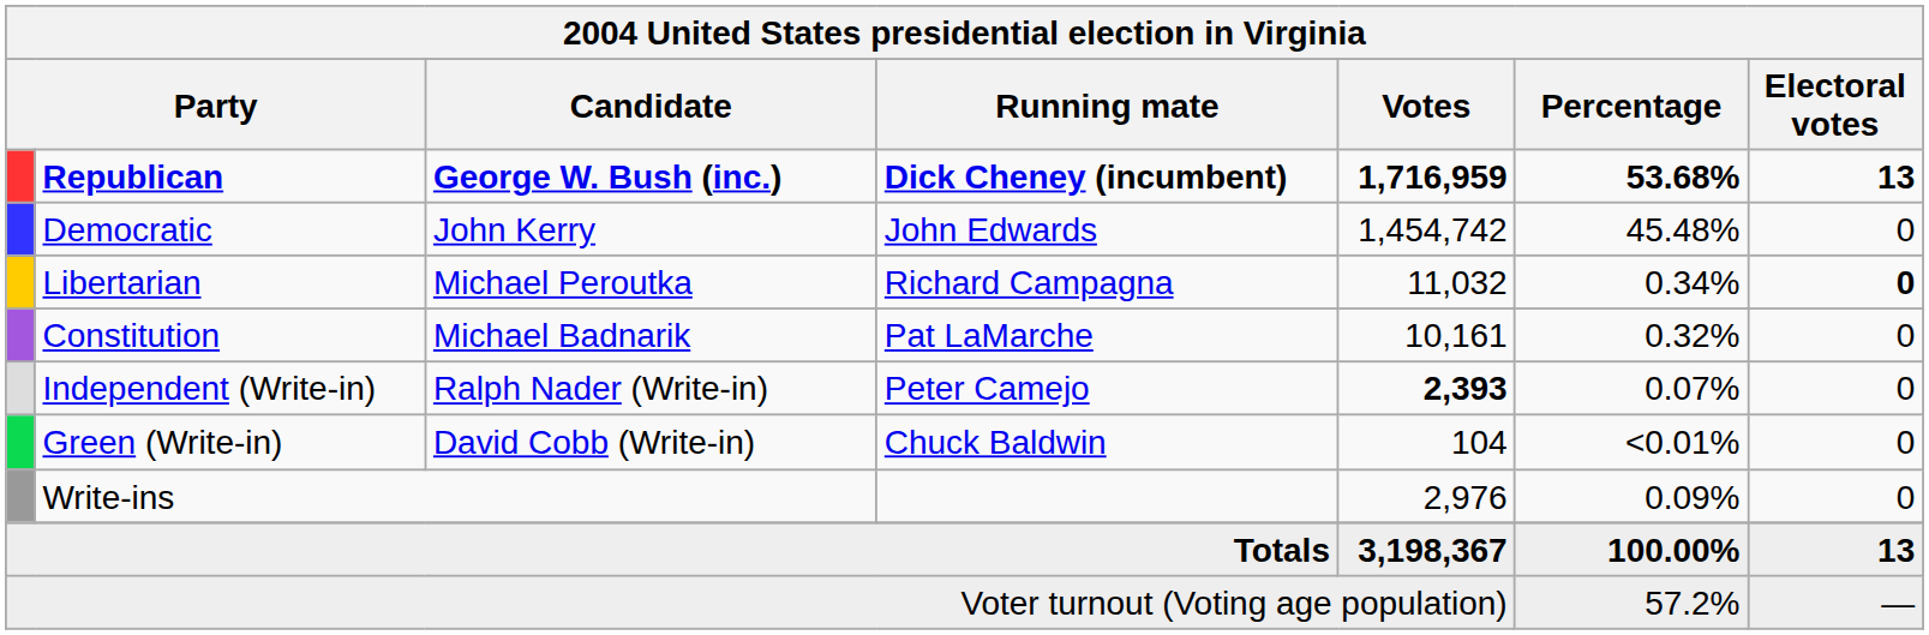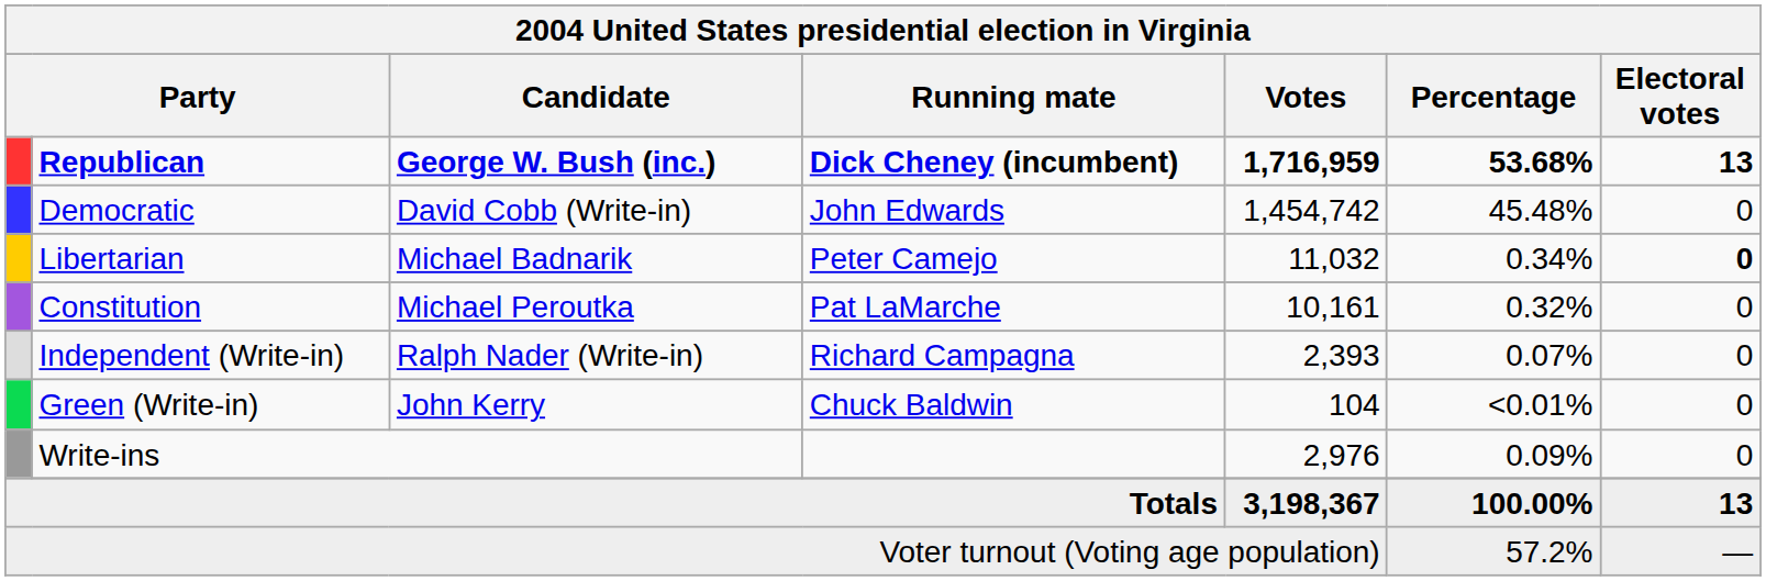 <table class="wikitable" style="font-size: 95%;">
 <tr>
 <th colspan="7">2004 United States presidential election in Virginia</th>
 </tr>
 <tr>
 <th colspan="2" style="width: 15em">Party</th>
 <th style="width: 17em">Candidate</th>
 <th style="width: 17em">Running mate</th>
 <th style="width: 5em">Votes</th>
 <th style="width: 7em">Percentage</th>
 <th style="width: 5em">Electoral votes</th>
 </tr>
 <tr>
 <th style="background-color:#FF3333; width: 3px"></th>
 <td style="width: 130px"><strong><a href='#'>Republican</a></strong></td>
 <td><strong><a href='#'>George W. Bush</a></strong> <strong>(<a href='#'>inc.</a>)</strong></td>
 <td><strong><a href='#'>Dick Cheney</a></strong> <strong>(incumbent)</strong></td>
 <td align="right"><strong>1,716,959</strong></td>
 <td align="right"><strong>53.68%</strong></td>
 <td align="right"><strong>13</strong></td>
 </tr>
 <tr>
 <th style="background-color:#3333FF; width: 3px"></th>
 <td style="width: 130px"><a href='#'>Democratic</a></td>
-<td><a href='#'>John Kerry</a></td>
+<td><a href='#'>David Cobb</a> (Write-in)</td>
 <td><a href='#'>John Edwards</a></td>
 <td align="right">1,454,742</td>
 <td align="right">45.48%</td>
 <td align="right">0</td>
 </tr>
 <tr>
 <th style="background-color:#FC0; width: 3px"></th>
 <td style="width: 130px"><a href='#'>Libertarian</a></td>
-<td><a href='#'>Michael Peroutka</a></td>
-<td><a href='#'>Richard Campagna</a></td>
+<td><a href='#'>Michael Badnarik</a></td>
+<td><a href='#'>Peter Camejo</a></td>
 <td align="right">11,032</td>
 <td align="right">0.34%</td>
 <td align="right"><strong>0</strong></td>
 </tr>
 <tr>
 <th style="background-color:#A356DE; width: 3px"></th>
 <td style="width: 130px"><a href='#'>Constitution</a></td>
-<td><a href='#'>Michael Badnarik</a></td>
+<td><a href='#'>Michael Peroutka</a></td>
 <td><a href='#'>Pat LaMarche</a></td>
 <td align="right">10,161</td>
 <td align="right">0.32%</td>
 <td align="right">0</td>
 </tr>
 <tr>
 <th style="background-color:#DDDDDD; width: 3px"></th>
 <td style="width: 130px"><a href='#'>Independent</a> (Write-in)</td>
 <td><a href='#'>Ralph Nader</a> (Write-in)</td>
-<td><a href='#'>Peter Camejo</a></td>
-<td align="right"><strong>2,393</strong></td>
+<td><a href='#'>Richard Campagna</a></td>
+<td align="right">2,393</td>
 <td align="right">0.07%</td>
 <td align="right">0</td>
 </tr>
 <tr>
 <th style="background-color:#0BDA51; width: 3px"></th>
 <td style="width: 130px"><a href='#'>Green</a> (Write-in)</td>
-<td><a href='#'>David Cobb</a> (Write-in)</td>
+<td><a href='#'>John Kerry</a></td>
 <td><a href='#'>Chuck Baldwin</a></td>
 <td align="right">104</td>
 <td align="right"><0.01%</td>
 <td align="right">0</td>
 </tr>
 <tr>
 <th style="background-color:#999999; width: 3px"></th>
 <td colspan="2">Write-ins</td>
 <td></td>
 <td align="right">2,976</td>
 <td align="right">0.09%</td>
 <td align="right">0</td>
 </tr>
 <tr>
 </tr>
 <tr bgcolor="#EEEEEE">
 <td colspan="4" align="right"><strong>Totals</strong></td>
 <td align="right"><strong>3,198,367</strong></td>
 <td align="right"><strong>100.00%</strong></td>
 <td align="right"><strong>13</strong></td>
 </tr>
 <tr bgcolor="#EEEEEE">
 <td colspan="5" align="right">Voter turnout (Voting age population)</td>
 <td colspan="1" align="right">57.2%</td>
 <td align="right">—</td>
 </tr>
 </table>
